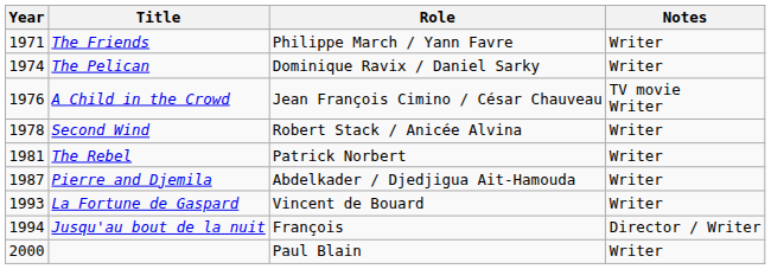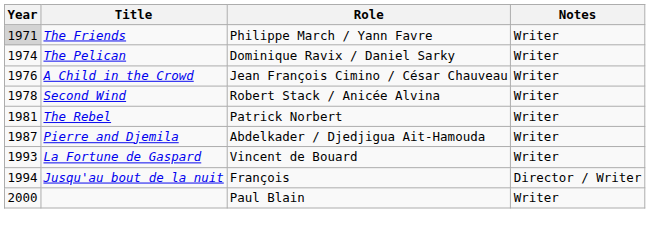 <table class="wikitable">
 <tr>
 <th>Year</th>
 <th>Title</th>
 <th>Role</th>
 <th>Notes</th>
 </tr>
 <tr>
-<td>1971</td>
+<td style="background: lightgrey;">1971</td>
 <td><em><a href='#'>The Friends</a></em></td>
 <td>Philippe March / Yann Favre</td>
 <td>Writer</td>
 </tr>
 <tr>
 <td>1974</td>
 <td><em><a href='#'>The Pelican</a></em></td>
 <td>Dominique Ravix / Daniel Sarky</td>
 <td>Writer</td>
 </tr>
 <tr>
 <td>1976</td>
 <td><em><a href='#'>A Child in the Crowd</a></em></td>
 <td>Jean François Cimino / César Chauveau</td>
-<td>TV movie<br>Writer</td>
+<td>Writer</td>
 </tr>
 <tr>
 <td>1978</td>
 <td><em><a href='#'>Second Wind</a></em></td>
 <td>Robert Stack / Anicée Alvina</td>
 <td>Writer</td>
 </tr>
 <tr>
 <td>1981</td>
 <td><em><a href='#'>The Rebel</a></em></td>
 <td>Patrick Norbert</td>
 <td>Writer</td>
 </tr>
 <tr>
 <td>1987</td>
 <td><em><a href='#'>Pierre and Djemila</a></em></td>
 <td>Abdelkader / Djedjigua Ait-Hamouda</td>
 <td>Writer</td>
 </tr>
 <tr>
 <td>1993</td>
 <td><em><a href='#'>La Fortune de Gaspard</a></em></td>
 <td>Vincent de Bouard</td>
 <td>Writer</td>
 </tr>
 <tr>
 <td>1994</td>
 <td><em><a href='#'>Jusqu'au bout de la nuit</a></em></td>
 <td>François</td>
 <td>Director / Writer</td>
 </tr>
 <tr>
 <td>2000</td>
 <td><em></em></td>
 <td>Paul Blain</td>
 <td>Writer</td>
 </tr>
 </table>
